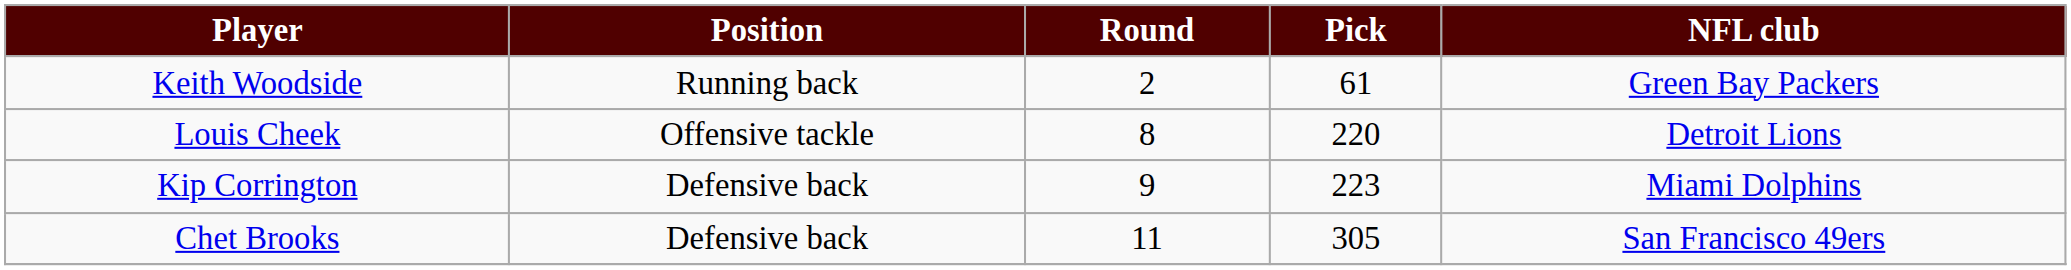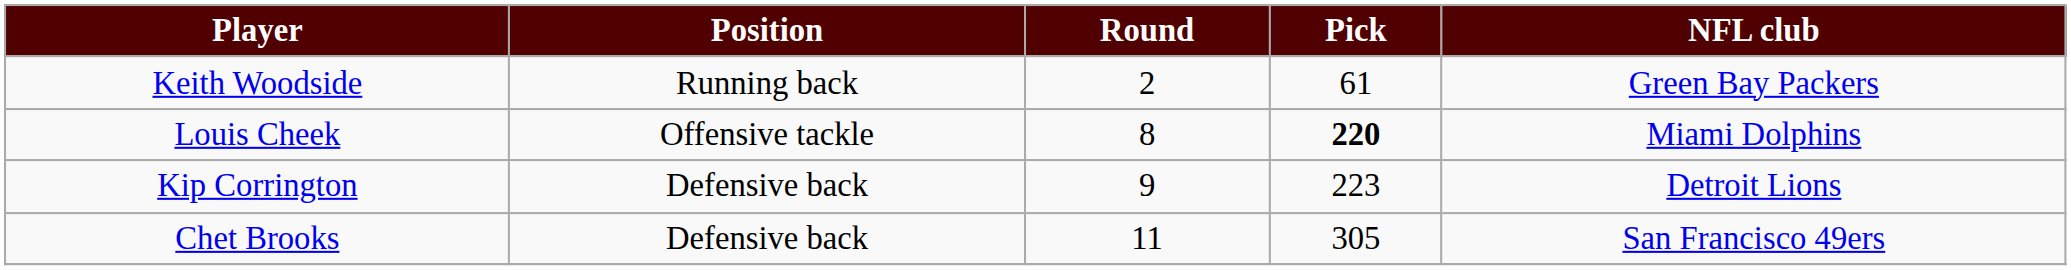 <table class="wikitable" width="80%">
 <tr align="center"  style="background:#500000; color:#FFFFFF;">
 <td><strong>Player</strong></td>
 <td><strong>Position</strong></td>
 <td><strong>Round</strong></td>
 <td><strong>Pick</strong></td>
 <td><strong>NFL club</strong></td>
 </tr>
 <tr align="center" bgcolor="">
 <td><a href='#'>Keith Woodside</a></td>
 <td>Running back</td>
 <td>2</td>
 <td>61</td>
 <td><a href='#'>Green Bay Packers</a></td>
 </tr>
 <tr align="center" bgcolor="">
 <td><a href='#'>Louis Cheek</a></td>
 <td>Offensive tackle</td>
 <td>8</td>
-<td>220</td>
-<td><a href='#'>Detroit Lions</a></td>
+<td><strong>220</strong></td>
+<td><a href='#'>Miami Dolphins</a></td>
 </tr>
 <tr align="center" bgcolor="">
 <td><a href='#'>Kip Corrington</a></td>
 <td>Defensive back</td>
 <td>9</td>
 <td>223</td>
-<td><a href='#'>Miami Dolphins</a></td>
+<td><a href='#'>Detroit Lions</a></td>
 </tr>
 <tr align="center" bgcolor="">
 <td><a href='#'>Chet Brooks</a></td>
 <td>Defensive back</td>
 <td>11</td>
 <td>305</td>
 <td><a href='#'>San Francisco 49ers</a></td>
 </tr>
 <tr align="center" bgcolor="">
 </tr>
 </table>
